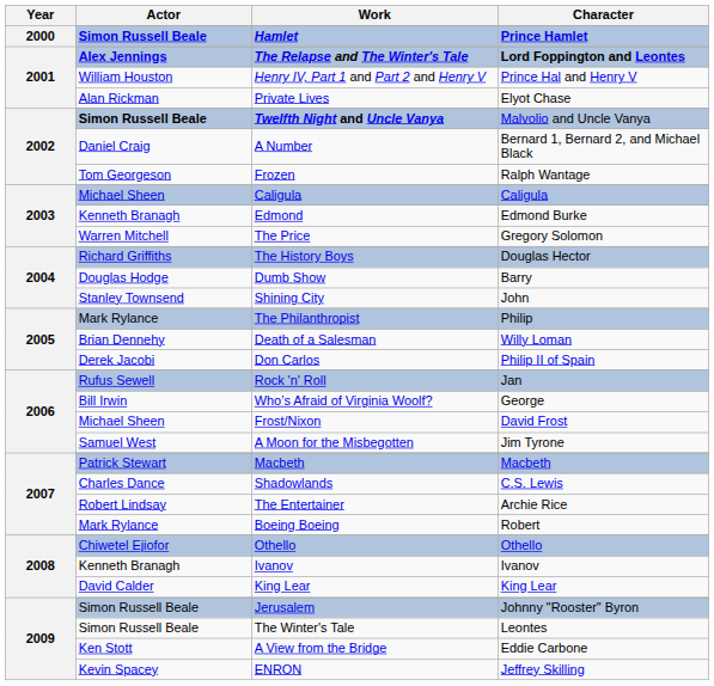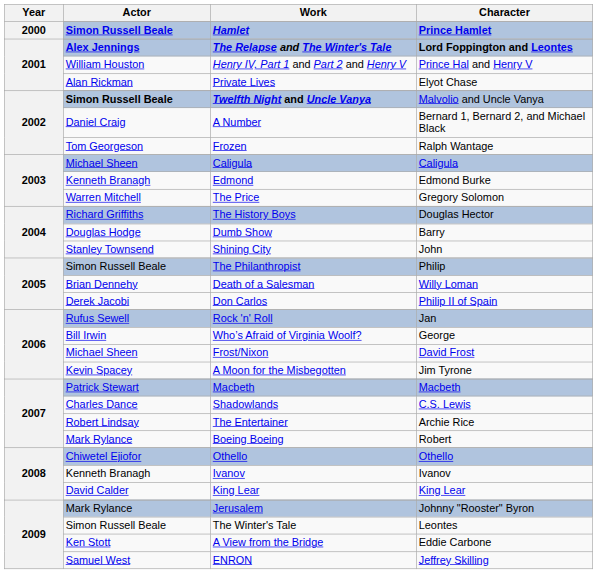 <table class="wikitable" style="width:98%;">
 <tr>
 <th style="width:10%;">Year</th>
 <th style="width:25%;">Actor</th>
 <th style="width:35%;">Work</th>
 <th style="width:30%;">Character</th>
 </tr>
 <tr>
 <th rowspan="2" align="center">2000</th>
 </tr>
 <tr style="background:#B0C4DE">
 <td><strong><a href='#'>Simon Russell Beale</a></strong></td>
 <td><strong><em><a href='#'>Hamlet</a></em></strong></td>
 <td><strong><a href='#'>Prince Hamlet</a></strong></td>
 </tr>
 <tr>
 <th rowspan="4" align="center">2001<br></th>
 </tr>
 <tr style="background:#B0C4DE">
 <td><strong><a href='#'>Alex Jennings</a></strong></td>
 <td><strong><em><a href='#'>The Relapse</a><em> and </em><a href='#'>The Winter's Tale</a></em></strong></td>
 <td><strong>Lord Foppington and <a href='#'>Leontes</a></strong></td>
 </tr>
 <tr>
 <td><a href='#'>William Houston</a></td>
 <td><em><a href='#'>Henry IV, Part 1</a></em> and <em><a href='#'>Part 2</a></em> and <em><a href='#'>Henry V</a></em></td>
 <td><a href='#'>Prince Hal</a> and <a href='#'>Henry V</a></td>
 </tr>
 <tr>
 <td><a href='#'>Alan Rickman</a></td>
 <td><a href='#'>Private Lives</a></td>
 <td>Elyot Chase</td>
 </tr>
 <tr>
 <th rowspan="4" align="center">2002<br></th>
 </tr>
 <tr style="background:#B0C4DE">
 <td><strong>Simon Russell Beale</strong></td>
 <td><strong><em><a href='#'>Twelfth Night</a></em></strong> <strong>and <em><a href='#'>Uncle Vanya</a><strong><em></td>
 <td></strong><a href='#'>Malvolio</a> and Uncle Vanya<strong></td>
 </tr>
 <tr>
 <td><a href='#'>Daniel Craig</a></td>
 <td></em><a href='#'>A Number</a><em></td>
 <td>Bernard 1, Bernard 2, and Michael Black</td>
 </tr>
 <tr>
 <td><a href='#'>Tom Georgeson</a></td>
 <td></em><a href='#'>Frozen</a><em></td>
 <td>Ralph Wantage</td>
 </tr>
 <tr>
 <th rowspan="4" align="center">2003<br></th>
 </tr>
 <tr style="background:#B0C4DE">
 <td></strong><a href='#'>Michael Sheen</a><strong></td>
 <td></em><a href='#'></strong>Caligula<strong></a><em></td>
 <td></strong><a href='#'>Caligula</a><strong></td>
 </tr>
 <tr>
 <td><a href='#'>Kenneth Branagh</a></td>
 <td></em><a href='#'>Edmond</a><em></td>
 <td>Edmond Burke</td>
 </tr>
 <tr>
 <td><a href='#'>Warren Mitchell</a></td>
 <td></em><a href='#'>The Price</a><em></td>
 <td>Gregory Solomon</td>
 </tr>
 <tr>
 <th rowspan="4" align="center">2004<br></th>
 </tr>
 <tr style="background:#B0C4DE">
 <td></strong><a href='#'>Richard Griffiths</a><strong></td>
 <td></em></strong><a href='#'>The History Boys</a><strong><em></td>
 <td></strong>Douglas Hector<strong></td>
 </tr>
 <tr>
 <td><a href='#'>Douglas Hodge</a></td>
 <td></em><a href='#'>Dumb Show</a><em></td>
 <td>Barry</td>
 </tr>
 <tr>
 <td><a href='#'>Stanley Townsend</a></td>
 <td></em><a href='#'>Shining City</a><em></td>
 <td>John</td>
 </tr>
 <tr>
 <th rowspan="4" align="center">2005<br></th>
 </tr>
 <tr style="background:#B0C4DE">
-<td></strong>Mark Rylance<strong></td>
+<td></strong>Simon Russell Beale<strong></td>
 <td></em></strong><a href='#'>The Philanthropist</a><strong><em></td>
 <td></strong>Philip<strong></td>
 </tr>
 <tr>
 <td><a href='#'>Brian Dennehy</a></td>
 <td></em><a href='#'>Death of a Salesman</a><em></td>
 <td><a href='#'>Willy Loman</a></td>
 </tr>
 <tr>
 <td><a href='#'>Derek Jacobi</a></td>
 <td></em><a href='#'>Don Carlos</a><em></td>
 <td><a href='#'>Philip II of Spain</a></td>
 </tr>
 <tr>
 <th rowspan="5" align="center">2006<br></th>
 </tr>
 <tr style="background:#B0C4DE">
 <td></strong><a href='#'>Rufus Sewell</a><strong></td>
 <td></em></strong><a href='#'>Rock 'n' Roll</a><strong><em></td>
 <td></strong>Jan<strong></td>
 </tr>
 <tr>
 <td><a href='#'>Bill Irwin</a></td>
 <td></em><a href='#'>Who’s Afraid of Virginia Woolf?</a><em></td>
 <td>George</td>
 </tr>
 <tr>
 <td><a href='#'>Michael Sheen</a></td>
 <td></em><a href='#'>Frost/Nixon</a><em></td>
 <td><a href='#'>David Frost</a></td>
 </tr>
 <tr>
-<td><a href='#'>Samuel West</a></td>
+<td><a href='#'>Kevin Spacey</a></td>
 <td></em><a href='#'>A Moon for the Misbegotten</a><em></td>
 <td>Jim Tyrone</td>
 </tr>
 <tr>
 <th rowspan="5" align="center">2007<br></th>
 </tr>
 <tr style="background:#B0C4DE">
 <td></strong><a href='#'>Patrick Stewart</a><strong></td>
 <td></em></strong><a href='#'>Macbeth</a><strong><em></td>
 <td><a href='#'></strong>Macbeth<strong></a></td>
 </tr>
 <tr>
 <td><a href='#'>Charles Dance</a></td>
 <td></em><a href='#'>Shadowlands</a><em></td>
 <td><a href='#'>C.S. Lewis</a></td>
 </tr>
 <tr>
 <td><a href='#'>Robert Lindsay</a></td>
 <td></em><a href='#'>The Entertainer</a><em></td>
 <td>Archie Rice</td>
 </tr>
 <tr>
 <td><a href='#'>Mark Rylance</a></td>
 <td></em><a href='#'>Boeing Boeing</a><em></td>
 <td>Robert</td>
 </tr>
 <tr>
 <th rowspan="4" align="center">2008<br></th>
 </tr>
 <tr style="background:#B0C4DE">
 <td></strong><a href='#'>Chiwetel Ejiofor</a><strong></td>
 <td></em></strong><a href='#'>Othello</a><strong><em></td>
 <td></strong><a href='#'>Othello</a><strong></td>
 </tr>
 <tr>
 <td>Kenneth Branagh</td>
 <td></em><a href='#'>Ivanov</a><em></td>
 <td>Ivanov</td>
 </tr>
 <tr>
 <td><a href='#'>David Calder</a></td>
 <td></em><a href='#'>King Lear</a><em></td>
 <td><a href='#'>King Lear</a></td>
 </tr>
 <tr>
 <th rowspan="5" align="center">2009<br></th>
 </tr>
 <tr style="background:#B0C4DE">
-<td></strong>Simon Russell Beale<strong></td>
+<td></strong>Mark Rylance<strong></td>
 <td></em></strong><a href='#'>Jerusalem</a><strong><em></td>
 <td></strong>Johnny "Rooster" Byron<strong></td>
 </tr>
 <tr>
 <td>Simon Russell Beale</td>
 <td></em>The Winter's Tale<em></td>
 <td>Leontes</td>
 </tr>
 <tr>
 <td><a href='#'>Ken Stott</a></td>
 <td></em><a href='#'>A View from the Bridge</a><em></td>
 <td>Eddie Carbone</td>
 </tr>
 <tr>
-<td><a href='#'>Kevin Spacey</a></td>
+<td><a href='#'>Samuel West</a></td>
 <td></em><a href='#'>ENRON</a><em></td>
 <td><a href='#'>Jeffrey Skilling</a></td>
 </tr>
 </table>
